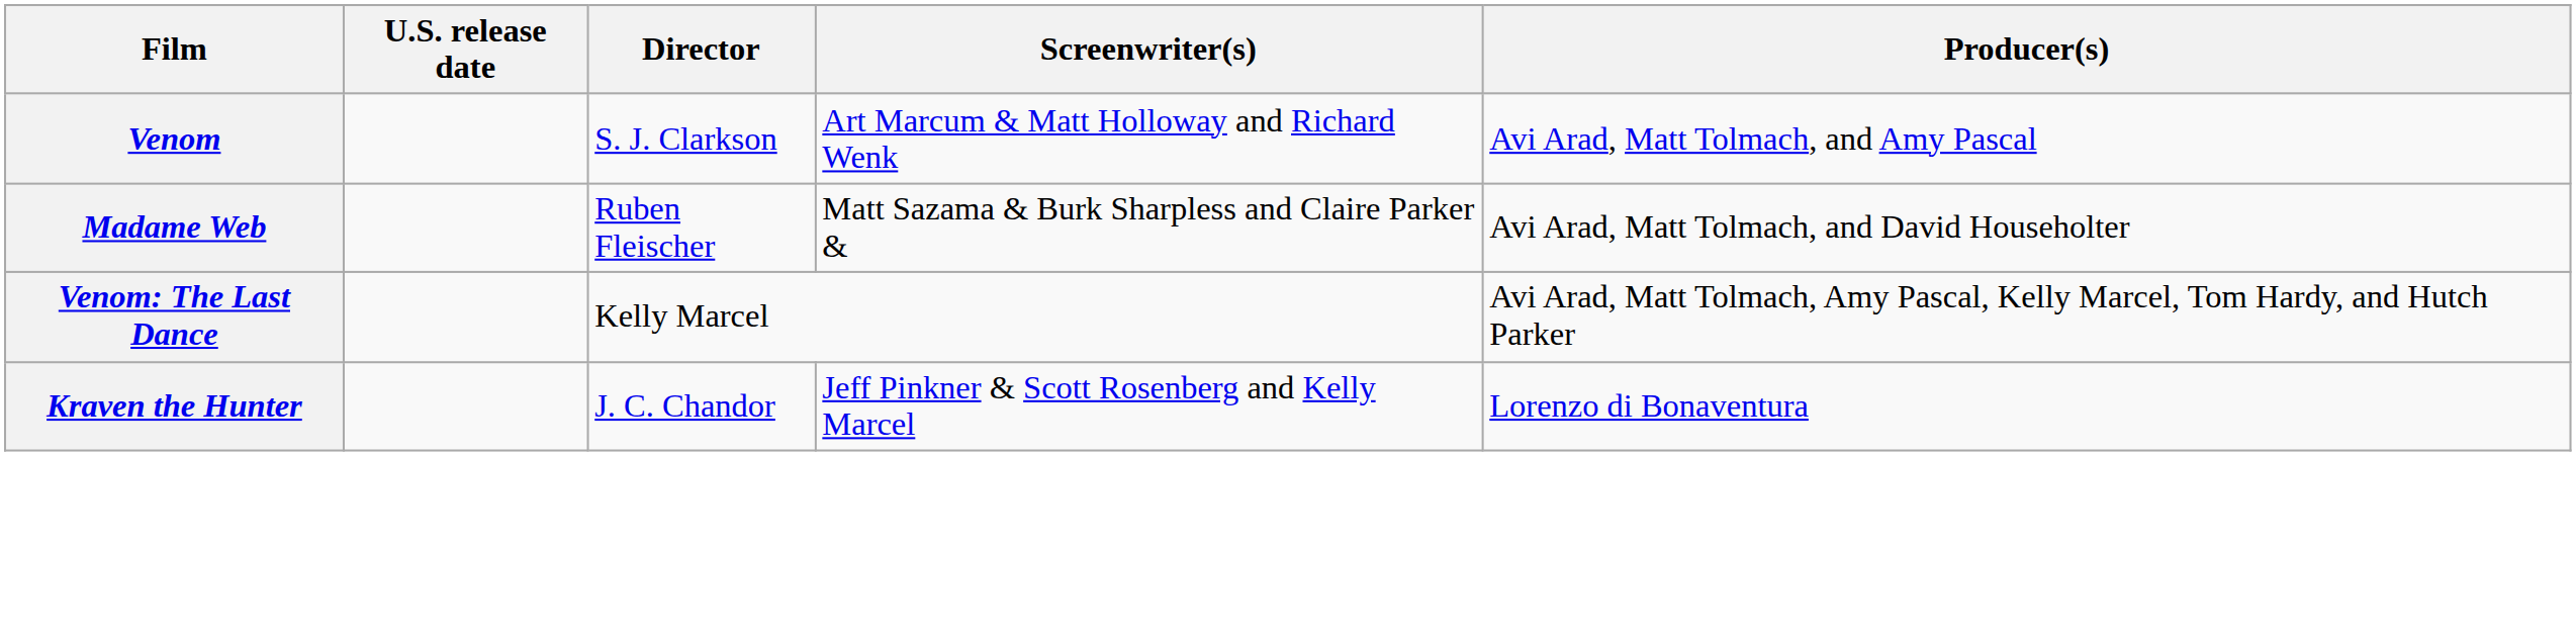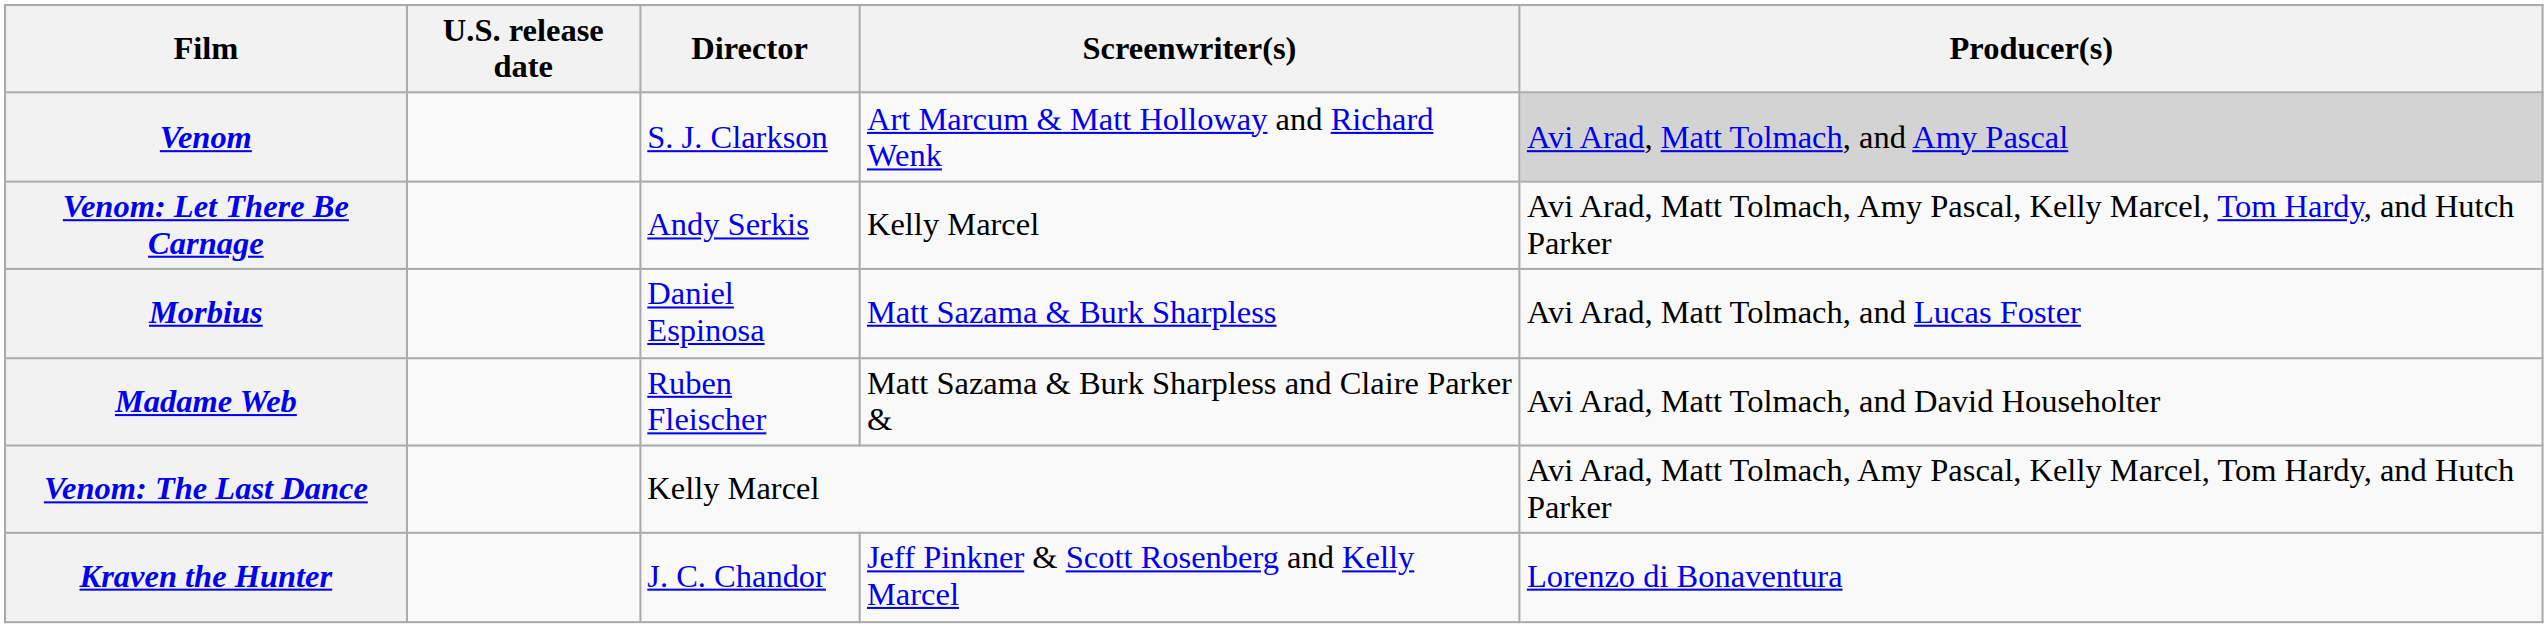 <table class="wikitable plainrowheaders defaultcenter col2left" style="width: 99%;">
 <tr>
 <th scope="col">Film</th>
 <th scope="col">U.S. release date</th>
 <th scope="col">Director</th>
 <th scope="col" style="width: 26%">Screenwriter(s)</th>
 <th scope="col">Producer(s)</th>
 </tr>
 <tr>
 <th scope="row"><em><a href='#'>Venom</a></em></th>
 <td></td>
 <td><a href='#'>S. J. Clarkson</a></td>
 <td><a href='#'>Art Marcum & Matt Holloway</a> and <a href='#'>Richard Wenk</a></td>
-<td><a href='#'>Avi Arad</a>, <a href='#'>Matt Tolmach</a>, and <a href='#'>Amy Pascal</a></td>
+<td style="background: lightgrey;"><a href='#'>Avi Arad</a>, <a href='#'>Matt Tolmach</a>, and <a href='#'>Amy Pascal</a></td>
+</tr>
+<tr>
+<th scope="row"><em><a href='#'>Venom: Let There Be Carnage</a></em></th>
+<td></td>
+<td><a href='#'>Andy Serkis</a></td>
+<td>Kelly Marcel</td>
+<td>Avi Arad, Matt Tolmach, Amy Pascal, Kelly Marcel, <a href='#'>Tom Hardy</a>, and Hutch Parker</td>
+</tr>
+<tr>
+<th scope="row"><em><a href='#'>Morbius</a></em></th>
+<td></td>
+<td><a href='#'>Daniel Espinosa</a></td>
+<td><a href='#'>Matt Sazama & Burk Sharpless</a></td>
+<td>Avi Arad, Matt Tolmach, and <a href='#'>Lucas Foster</a></td>
 </tr>
 <tr>
 <th scope="row"><em><a href='#'>Madame Web</a></em></th>
 <td></td>
 <td><a href='#'>Ruben Fleischer</a></td>
 <td>Matt Sazama & Burk Sharpless and Claire Parker & </td>
 <td>Avi Arad, Matt Tolmach, and David Householter</td>
 </tr>
 <tr>
 <th scope="row"><em><a href='#'>Venom: The Last Dance</a></em></th>
 <td></td>
 <td colspan="2">Kelly Marcel</td>
 <td>Avi Arad, Matt Tolmach, Amy Pascal, Kelly Marcel, Tom Hardy, and Hutch Parker</td>
 </tr>
 <tr>
 <th scope="row"><em><a href='#'>Kraven the Hunter</a></em></th>
 <td></td>
 <td><a href='#'>J. C. Chandor</a></td>
 <td><a href='#'>Jeff Pinkner</a> & <a href='#'>Scott Rosenberg</a> and <a href='#'>Kelly Marcel</a></td>
 <td><a href='#'>Lorenzo di Bonaventura</a></td>
 </tr>
 </table>
